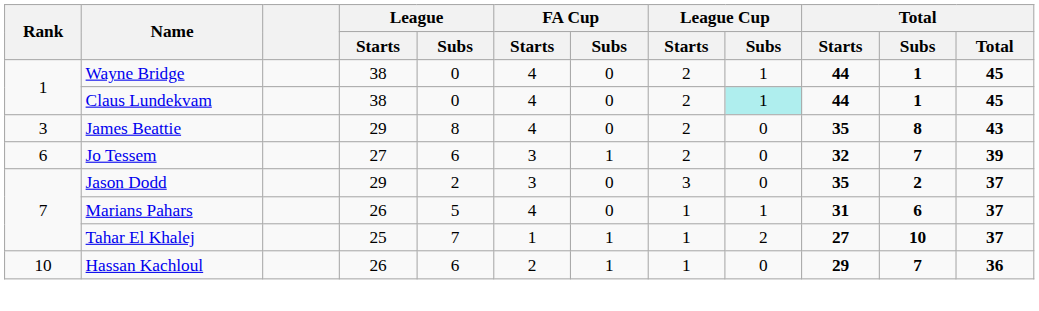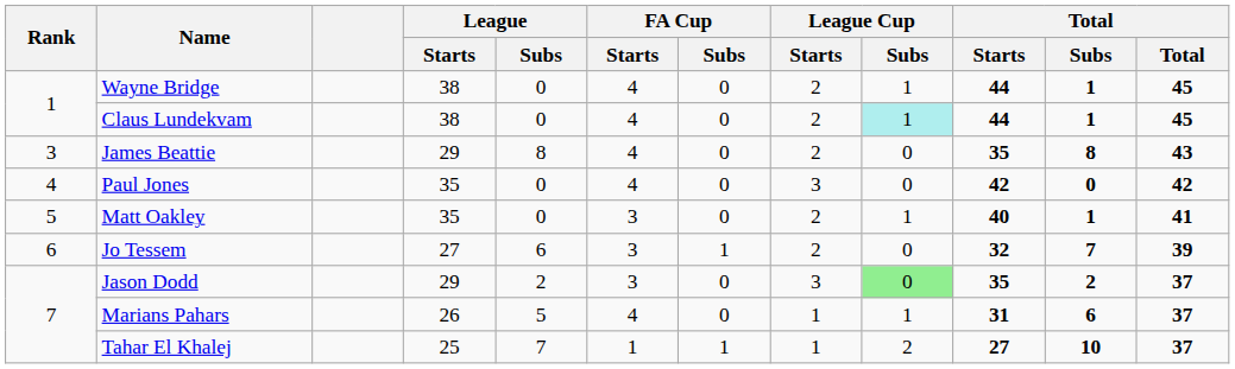 <table class="wikitable plainrowheaders" style="text-align:center;">
 <tr>
 <th scope="col" rowspan="2" style="width:4em;">Rank</th>
 <th scope="col" rowspan="2" style="width:10em;">Name</th>
 <th scope="col" rowspan="2" style="width:4em;"></th>
 <th scope="col" colspan="2">League</th>
 <th scope="col" colspan="2">FA Cup</th>
 <th scope="col" colspan="2">League Cup</th>
 <th scope="col" colspan="3">Total</th>
 </tr>
 <tr>
 <th scope="col" style="width:4em;">Starts</th>
 <th scope="col" style="width:4em;">Subs</th>
 <th scope="col" style="width:4em;">Starts</th>
 <th scope="col" style="width:4em;">Subs</th>
 <th scope="col" style="width:4em;">Starts</th>
 <th scope="col" style="width:4em;">Subs</th>
 <th scope="col" style="width:4em;">Starts</th>
 <th scope="col" style="width:4em;">Subs</th>
 <th scope="col" style="width:4em;">Total</th>
 </tr>
 <tr>
 <td rowspan="2">1</td>
 <td align="left"><a href='#'>Wayne Bridge</a></td>
 <td></td>
 <td>38</td>
 <td>0</td>
 <td>4</td>
 <td>0</td>
 <td>2</td>
 <td>1</td>
 <td><strong>44</strong></td>
 <td><strong>1</strong></td>
 <td><strong>45</strong></td>
 </tr>
 <tr>
 <td align="left"><a href='#'>Claus Lundekvam</a></td>
 <td></td>
 <td>38</td>
 <td>0</td>
 <td>4</td>
 <td>0</td>
 <td>2</td>
 <td style="background: paleturquoise;">1</td>
 <td><strong>44</strong></td>
 <td><strong>1</strong></td>
 <td><strong>45</strong></td>
 </tr>
 <tr>
 <td>3</td>
 <td align="left"><a href='#'>James Beattie</a></td>
 <td></td>
 <td>29</td>
 <td>8</td>
 <td>4</td>
 <td>0</td>
 <td>2</td>
 <td>0</td>
 <td><strong>35</strong></td>
 <td><strong>8</strong></td>
 <td><strong>43</strong></td>
 </tr>
 <tr>
+<td>4</td>
+<td align="left"><a href='#'>Paul Jones</a></td>
+<td></td>
+<td>35</td>
+<td>0</td>
+<td>4</td>
+<td>0</td>
+<td>3</td>
+<td>0</td>
+<td><strong>42</strong></td>
+<td><strong>0</strong></td>
+<td><strong>42</strong></td>
+</tr>
+<tr>
+<td>5</td>
+<td align="left"><a href='#'>Matt Oakley</a></td>
+<td></td>
+<td>35</td>
+<td>0</td>
+<td>3</td>
+<td>0</td>
+<td>2</td>
+<td>1</td>
+<td><strong>40</strong></td>
+<td><strong>1</strong></td>
+<td><strong>41</strong></td>
+</tr>
+<tr>
 <td>6</td>
 <td align="left"><a href='#'>Jo Tessem</a></td>
 <td></td>
 <td>27</td>
 <td>6</td>
 <td>3</td>
 <td>1</td>
 <td>2</td>
 <td>0</td>
 <td><strong>32</strong></td>
 <td><strong>7</strong></td>
 <td><strong>39</strong></td>
 </tr>
 <tr>
 <td rowspan="3">7</td>
 <td align="left"><a href='#'>Jason Dodd</a></td>
 <td></td>
 <td>29</td>
 <td>2</td>
 <td>3</td>
 <td>0</td>
 <td>3</td>
-<td>0</td>
+<td style="background: lightgreen;">0</td>
 <td><strong>35</strong></td>
 <td><strong>2</strong></td>
 <td><strong>37</strong></td>
 </tr>
 <tr>
 <td align="left"><a href='#'>Marians Pahars</a></td>
 <td></td>
 <td>26</td>
 <td>5</td>
 <td>4</td>
 <td>0</td>
 <td>1</td>
 <td>1</td>
 <td><strong>31</strong></td>
 <td><strong>6</strong></td>
 <td><strong>37</strong></td>
 </tr>
 <tr>
 <td align="left"><a href='#'>Tahar El Khalej</a></td>
 <td></td>
 <td>25</td>
 <td>7</td>
 <td>1</td>
 <td>1</td>
 <td>1</td>
 <td>2</td>
 <td><strong>27</strong></td>
 <td><strong>10</strong></td>
 <td><strong>37</strong></td>
 </tr>
-<tr>
-<td>10</td>
-<td align="left"><a href='#'>Hassan Kachloul</a></td>
-<td></td>
-<td>26</td>
-<td>6</td>
-<td>2</td>
-<td>1</td>
-<td>1</td>
-<td>0</td>
-<td><strong>29</strong></td>
-<td><strong>7</strong></td>
-<td><strong>36</strong></td>
-</tr>
 </table>
